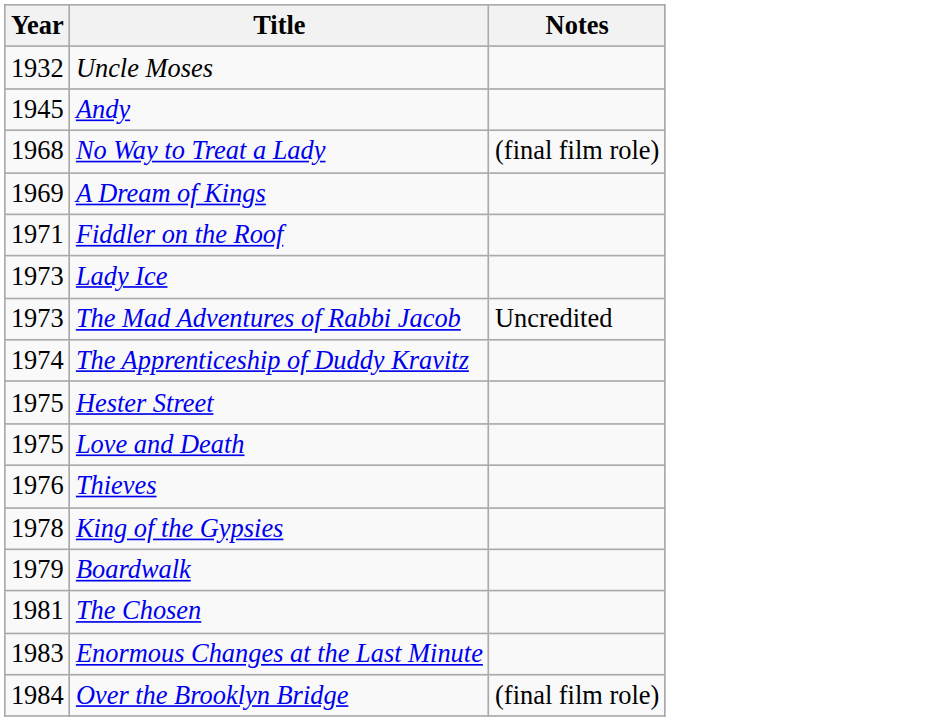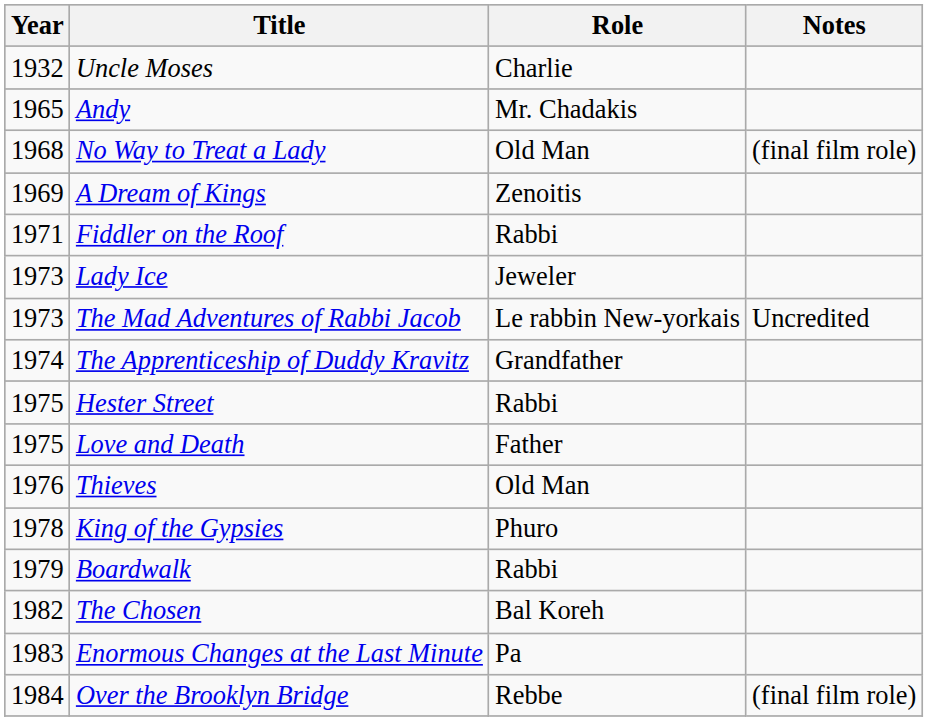 <table class="wikitable">
 <tr>
 <th>Year</th>
 <th>Title</th>
+<th>Role</th>
 <th>Notes</th>
 </tr>
 <tr>
 <td>1932</td>
 <td><em>Uncle Moses</em></td>
+<td>Charlie</td>
 <td></td>
 </tr>
 <tr>
-<td>1945</td>
+<td>1965</td>
 <td><em><a href='#'>Andy</a></em></td>
+<td>Mr. Chadakis</td>
 <td></td>
 </tr>
 <tr>
 <td>1968</td>
 <td><em><a href='#'>No Way to Treat a Lady</a></em></td>
+<td>Old Man</td>
 <td>(final film role)</td>
 </tr>
 <tr>
 <td>1969</td>
 <td><em><a href='#'>A Dream of Kings</a></em></td>
+<td>Zenoitis</td>
 <td></td>
 </tr>
 <tr>
 <td>1971</td>
 <td><em><a href='#'>Fiddler on the Roof</a></em></td>
+<td>Rabbi</td>
 <td></td>
 </tr>
 <tr>
 <td>1973</td>
 <td><em><a href='#'>Lady Ice</a></em></td>
+<td>Jeweler</td>
 <td></td>
 </tr>
 <tr>
 <td>1973</td>
 <td><em><a href='#'>The Mad Adventures of Rabbi Jacob</a></em></td>
+<td>Le rabbin New-yorkais</td>
 <td>Uncredited</td>
 </tr>
 <tr>
 <td>1974</td>
 <td><em><a href='#'>The Apprenticeship of Duddy Kravitz</a></em></td>
+<td>Grandfather</td>
 <td></td>
 </tr>
 <tr>
 <td>1975</td>
 <td><em><a href='#'>Hester Street</a></em></td>
+<td>Rabbi</td>
 <td></td>
 </tr>
 <tr>
 <td>1975</td>
 <td><em><a href='#'>Love and Death</a></em></td>
+<td>Father</td>
 <td></td>
 </tr>
 <tr>
 <td>1976</td>
 <td><em><a href='#'>Thieves</a></em></td>
+<td>Old Man</td>
 <td></td>
 </tr>
 <tr>
 <td>1978</td>
 <td><em><a href='#'>King of the Gypsies</a></em></td>
+<td>Phuro</td>
 <td></td>
 </tr>
 <tr>
 <td>1979</td>
 <td><em><a href='#'>Boardwalk</a></em></td>
+<td>Rabbi</td>
 <td></td>
 </tr>
 <tr>
-<td>1981</td>
+<td>1982</td>
 <td><em><a href='#'>The Chosen</a></em></td>
+<td>Bal Koreh</td>
 <td></td>
 </tr>
 <tr>
 <td>1983</td>
 <td><em><a href='#'>Enormous Changes at the Last Minute</a></em></td>
+<td>Pa</td>
 <td></td>
 </tr>
 <tr>
 <td>1984</td>
 <td><em><a href='#'>Over the Brooklyn Bridge</a></em></td>
+<td>Rebbe</td>
 <td>(final film role)</td>
 </tr>
 </table>
